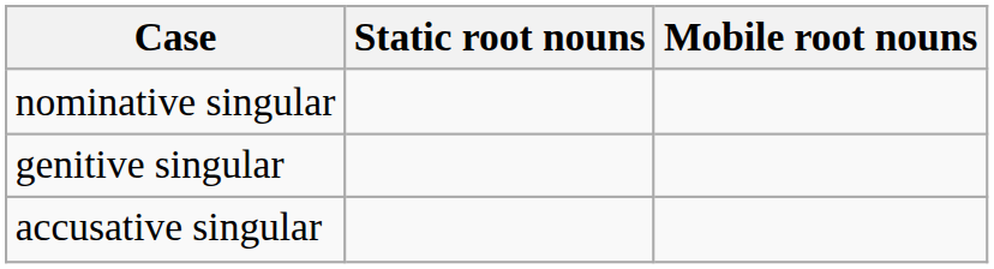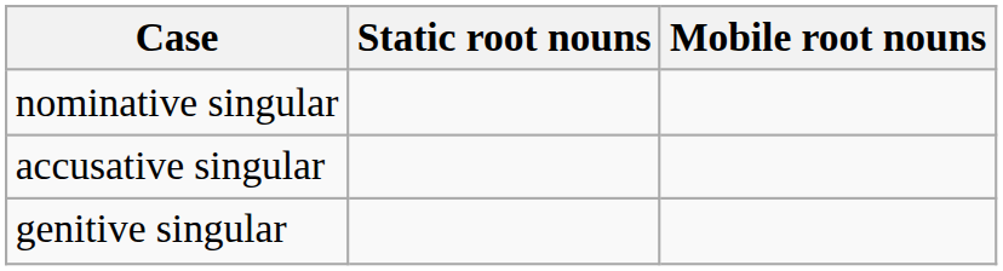 <table class="wikitable">
 <tr>
 <th>Case</th>
 <th>Static root nouns</th>
 <th>Mobile root nouns</th>
 </tr>
 <tr>
 <td>nominative singular</td>
 <td></td>
 <td></td>
 </tr>
 <tr>
+<td>accusative singular</td>
+<td></td>
+<td></td>
+</tr>
+<tr>
 <td>genitive singular</td>
 <td></td>
 <td></td>
 </tr>
-<tr>
-<td>accusative singular</td>
-<td></td>
-<td></td>
-</tr>
 </table>
